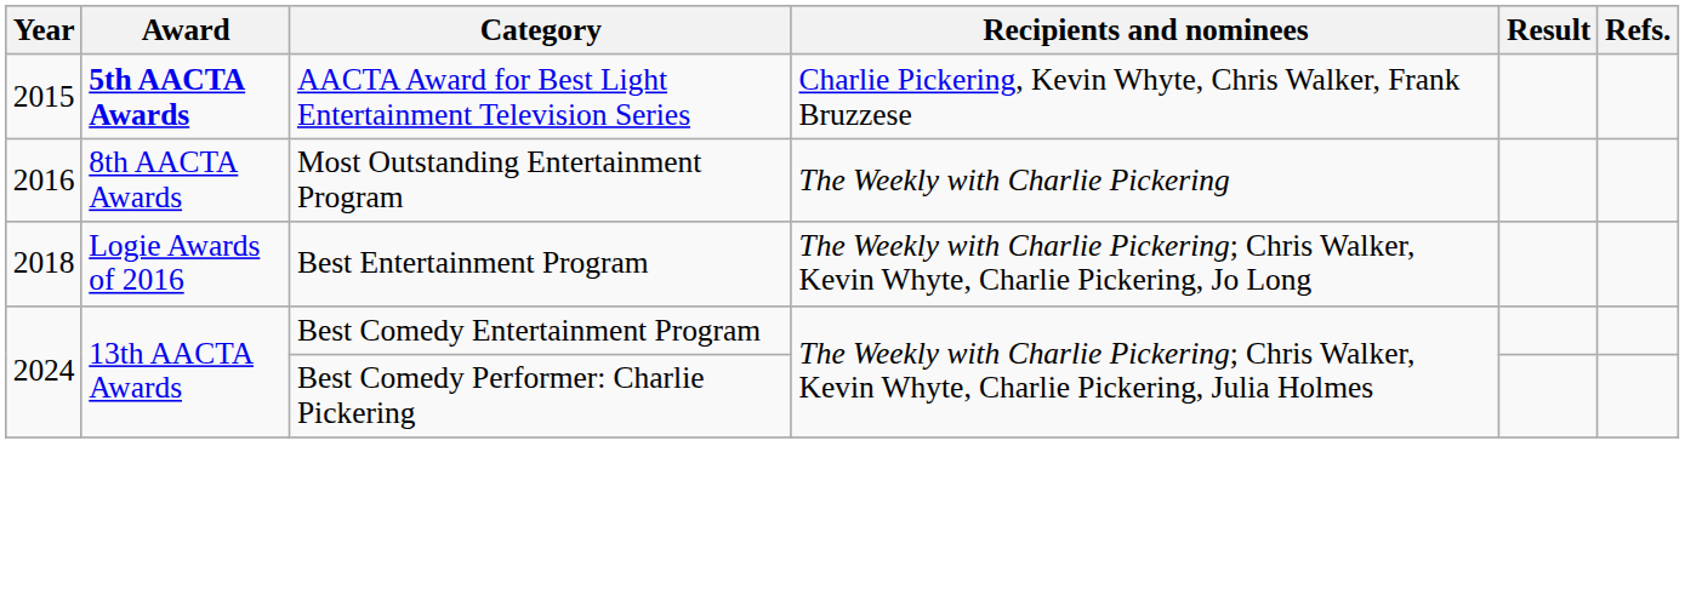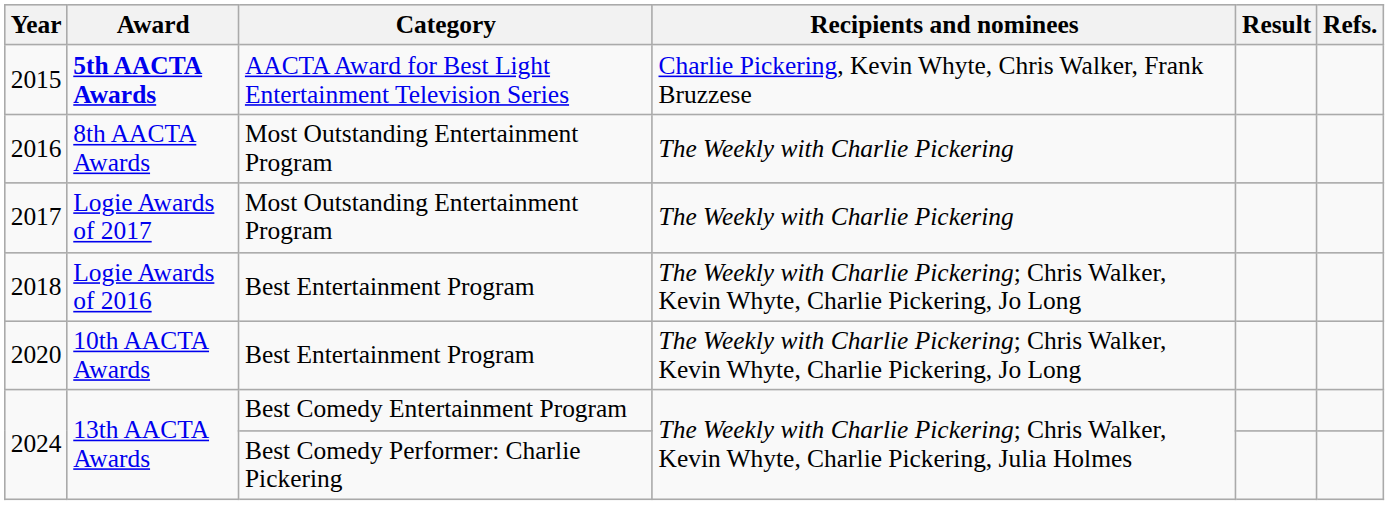 <table class="wikitable">
 <tr>
 <th>Year</th>
 <th>Award</th>
 <th>Category</th>
 <th>Recipients and nominees</th>
 <th>Result</th>
 <th>Refs.</th>
 </tr>
 <tr>
 <td>2015</td>
 <td><strong><a href='#'>5th AACTA Awards</a></strong></td>
 <td><a href='#'>AACTA Award for Best Light Entertainment Television Series</a></td>
 <td><a href='#'>Charlie Pickering</a>, Kevin Whyte, Chris Walker, Frank Bruzzese</td>
 <td></td>
 <td></td>
 </tr>
 <tr>
 <td>2016</td>
 <td><a href='#'>8th AACTA Awards</a></td>
 <td>Most Outstanding Entertainment Program</td>
 <td><em>The Weekly with Charlie Pickering</em></td>
 <td></td>
 <td></td>
 </tr>
 <tr>
+<td>2017</td>
+<td><a href='#'>Logie Awards of 2017</a></td>
+<td>Most Outstanding Entertainment Program</td>
+<td><em>The Weekly with Charlie Pickering</em></td>
+<td></td>
+<td></td>
+</tr>
+<tr>
 <td>2018</td>
 <td><a href='#'>Logie Awards of 2016</a></td>
+<td>Best Entertainment Program</td>
+<td><em>The Weekly with Charlie Pickering</em>; Chris Walker, Kevin Whyte, Charlie Pickering, Jo Long</td>
+<td></td>
+<td></td>
+</tr>
+<tr>
+<td>2020</td>
+<td><a href='#'>10th AACTA Awards</a></td>
 <td>Best Entertainment Program</td>
 <td><em>The Weekly with Charlie Pickering</em>; Chris Walker, Kevin Whyte, Charlie Pickering, Jo Long</td>
 <td></td>
 <td></td>
 </tr>
 <tr>
 <td rowspan="2">2024</td>
 <td rowspan="2"><a href='#'>13th AACTA Awards</a></td>
 <td>Best Comedy Entertainment Program</td>
 <td rowspan="2"><em>The Weekly with Charlie Pickering</em>; Chris Walker, Kevin Whyte, Charlie Pickering, Julia Holmes</td>
 <td></td>
 <td></td>
 </tr>
 <tr>
 <td>Best Comedy Performer: Charlie Pickering</td>
 <td></td>
 <td></td>
 </tr>
 </table>
